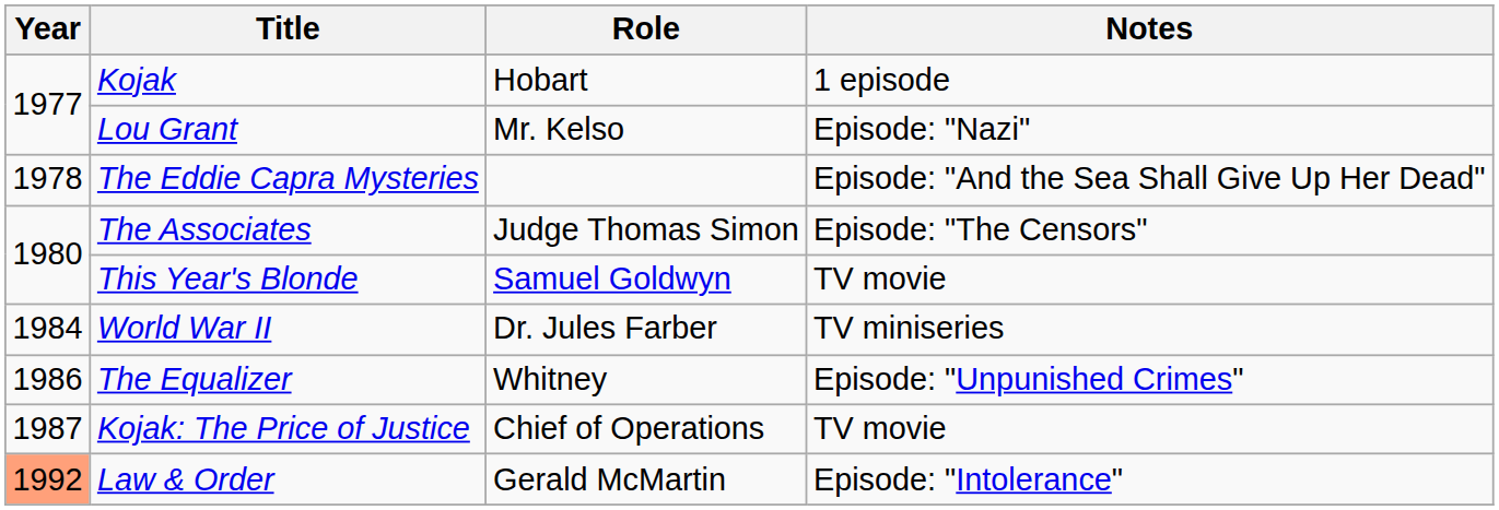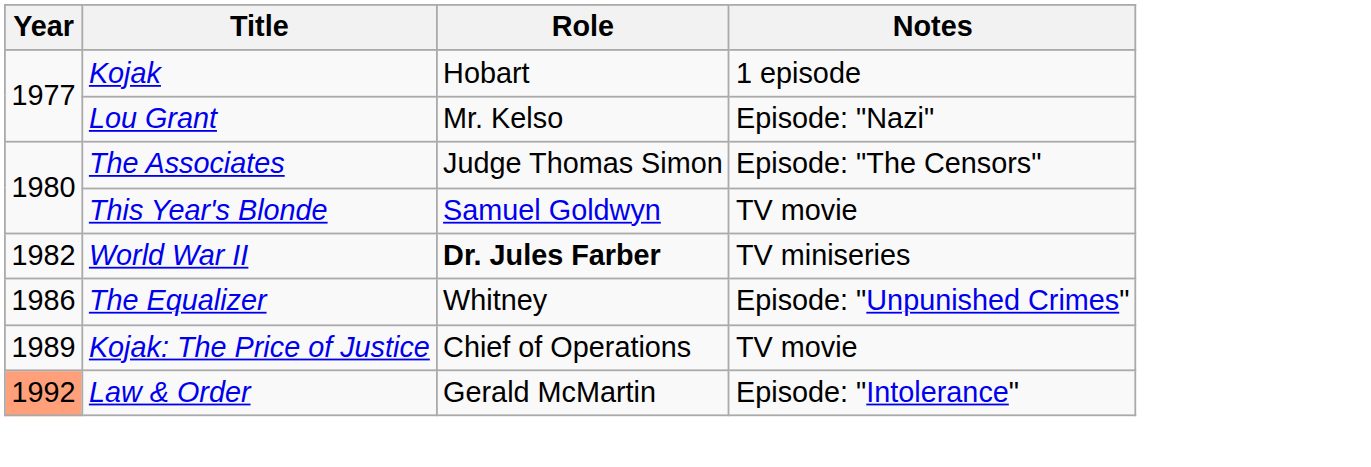 <table class="wikitable sortable">
 <tr>
 <th>Year</th>
 <th>Title</th>
 <th>Role</th>
 <th>Notes</th>
 </tr>
 <tr>
 <td rowspan=2>1977</td>
 <td><em><a href='#'>Kojak</a></em></td>
 <td>Hobart</td>
 <td>1 episode</td>
 </tr>
 <tr>
 <td><em><a href='#'>Lou Grant</a></em></td>
 <td>Mr. Kelso</td>
 <td>Episode: "Nazi"</td>
 </tr>
 <tr>
-<td>1978</td>
-<td><em><a href='#'>The Eddie Capra Mysteries</a></em></td>
-<td></td>
-<td>Episode: "And the Sea Shall Give Up Her Dead"</td>
-</tr>
-<tr>
 <td rowspan=2>1980</td>
 <td><em><a href='#'>The Associates</a></em></td>
 <td>Judge Thomas Simon</td>
 <td>Episode: "The Censors"</td>
 </tr>
 <tr>
 <td><em><a href='#'>This Year's Blonde</a></em></td>
 <td><a href='#'>Samuel Goldwyn</a></td>
 <td>TV movie</td>
 </tr>
 <tr>
-<td>1984</td>
+<td>1982</td>
 <td><em><a href='#'>World War II</a></em></td>
-<td>Dr. Jules Farber</td>
+<td><strong>Dr. Jules Farber</strong></td>
 <td>TV miniseries</td>
 </tr>
 <tr>
 <td>1986</td>
 <td><em><a href='#'>The Equalizer</a></em></td>
 <td>Whitney</td>
 <td>Episode: "<a href='#'>Unpunished Crimes</a>"</td>
 </tr>
 <tr>
-<td>1987</td>
+<td>1989</td>
 <td><em><a href='#'>Kojak: The Price of Justice</a></em></td>
 <td>Chief of Operations</td>
 <td>TV movie</td>
 </tr>
 <tr>
 <td style="background: lightsalmon;">1992</td>
 <td><em><a href='#'>Law & Order</a></em></td>
 <td>Gerald McMartin</td>
 <td>Episode: "<a href='#'>Intolerance</a>"</td>
 </tr>
 </table>
